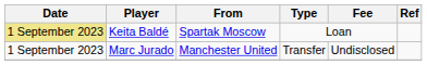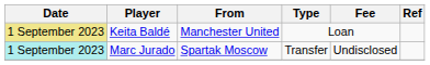 <table class="wikitable">
 <tr>
 <th>Date</th>
 <th>Player</th>
 <th>From</th>
 <th>Type</th>
 <th>Fee</th>
 <th>Ref</th>
 </tr>
 <tr>
 <td style="background: khaki;">1 September 2023</td>
 <td> <a href='#'>Keita Baldé</a></td>
-<td> <a href='#'>Spartak Moscow</a></td>
+<td> <a href='#'>Manchester United</a></td>
 <td colspan=2 align=center>Loan</td>
 <td></td>
 </tr>
 <tr>
-<td>1 September 2023</td>
+<td style="background: paleturquoise;">1 September 2023</td>
 <td> <a href='#'>Marc Jurado</a></td>
-<td> <a href='#'>Manchester United</a></td>
+<td> <a href='#'>Spartak Moscow</a></td>
 <td>Transfer</td>
 <td>Undisclosed</td>
 <td></td>
 </tr>
 <tr>
 </tr>
 </table>
